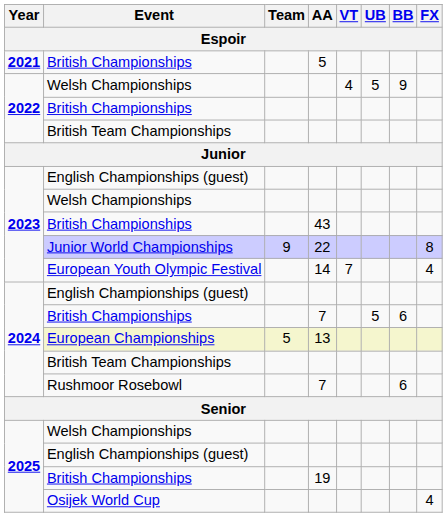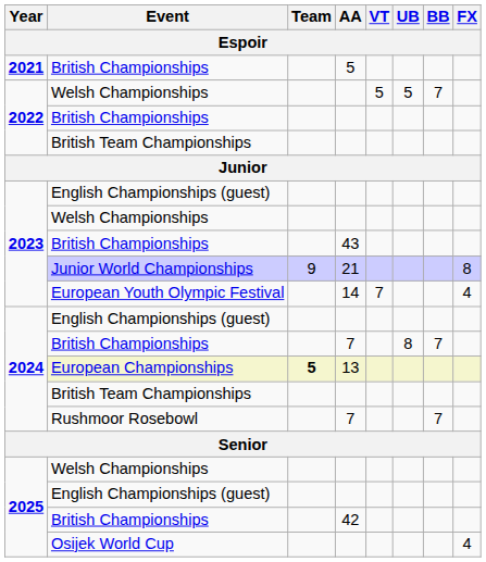 <table class="wikitable" style="text-align:center">
 <tr>
 <th>Year</th>
 <th>Event</th>
 <th>Team</th>
 <th>AA</th>
 <th><a href='#'>VT</a></th>
 <th><a href='#'>UB</a></th>
 <th><a href='#'>BB</a></th>
 <th><a href='#'>FX</a></th>
 </tr>
 <tr>
 <th colspan="8">Espoir</th>
 </tr>
 <tr>
 <td><a href='#'><strong>2021</strong></a></td>
 <td align="left"><a href='#'>British Championships</a></td>
 <td></td>
 <td>5</td>
 <td></td>
 <td></td>
 <td></td>
 <td></td>
 </tr>
 <tr>
 <td rowspan="3"><strong><a href='#'>2022</a></strong></td>
 <td align="left">Welsh Championships</td>
 <td></td>
 <td></td>
-<td>4</td>
 <td>5</td>
-<td>9</td>
+<td>5</td>
+<td>7</td>
 <td></td>
 </tr>
 <tr>
 <td align="left"><a href='#'>British Championships</a></td>
 <td></td>
 <td></td>
 <td></td>
 <td></td>
 <td></td>
 <td></td>
 </tr>
 <tr>
 <td align="left">British Team Championships</td>
 <td></td>
 <td></td>
 <td></td>
 <td></td>
 <td></td>
 <td></td>
 </tr>
 <tr>
 <th colspan="8">Junior</th>
 </tr>
 <tr>
 <td rowspan="5"><strong><a href='#'>2023</a></strong></td>
 <td align="left">English Championships (guest)</td>
 <td></td>
 <td></td>
 <td></td>
 <td></td>
 <td></td>
 <td></td>
 </tr>
 <tr>
 <td align="left">Welsh Championships</td>
 <td></td>
 <td></td>
 <td></td>
 <td></td>
 <td></td>
 <td></td>
 </tr>
 <tr>
 <td align="left"><a href='#'>British Championships</a></td>
 <td></td>
 <td>43</td>
 <td></td>
 <td></td>
 <td></td>
 <td></td>
 </tr>
 <tr bgcolor=#CCCCFF>
 <td align="left"><a href='#'>Junior World Championships</a></td>
 <td>9</td>
-<td>22</td>
+<td>21</td>
 <td></td>
 <td></td>
 <td></td>
 <td>8</td>
 </tr>
 <tr>
 <td align="left"><a href='#'>European Youth Olympic Festival</a></td>
 <td></td>
 <td>14</td>
 <td>7</td>
 <td></td>
 <td></td>
 <td>4</td>
 </tr>
 <tr>
 <td rowspan="5"><strong><a href='#'>2024</a></strong></td>
 <td align="left">English Championships (guest)</td>
 <td></td>
 <td></td>
 <td></td>
 <td></td>
 <td></td>
 <td></td>
 </tr>
 <tr>
 <td align="left"><a href='#'>British Championships</a></td>
 <td></td>
 <td>7</td>
 <td></td>
-<td>5</td>
-<td>6</td>
+<td>8</td>
+<td>7</td>
 <td></td>
 </tr>
 <tr bgcolor="#F5F6CE">
 <td align="left"><a href='#'>European Championships</a></td>
-<td>5</td>
+<td><strong>5</strong></td>
 <td>13</td>
 <td></td>
 <td></td>
 <td></td>
 <td></td>
 </tr>
 <tr>
 <td align="left">British Team Championships</td>
 <td></td>
 <td></td>
 <td></td>
 <td></td>
 <td></td>
 <td></td>
 </tr>
 <tr>
 <td align="left">Rushmoor Rosebowl</td>
 <td></td>
 <td>7</td>
 <td></td>
 <td></td>
-<td>6</td>
+<td>7</td>
 <td></td>
 </tr>
 <tr>
 <th colspan="8">Senior</th>
 </tr>
 <tr>
 <td rowspan="4"><strong><a href='#'>2025</a></strong></td>
 <td align="left">Welsh Championships</td>
 <td></td>
 <td></td>
 <td></td>
 <td></td>
 <td></td>
 <td></td>
 </tr>
 <tr>
 <td align="left">English Championships (guest)</td>
 <td></td>
 <td></td>
 <td></td>
 <td></td>
 <td></td>
 <td></td>
 </tr>
 <tr>
 <td align="left"><a href='#'>British Championships</a></td>
 <td></td>
-<td>19</td>
+<td>42</td>
 <td></td>
 <td></td>
 <td></td>
 <td></td>
 </tr>
 <tr>
 <td align="left"><a href='#'>Osijek World Cup</a></td>
 <td></td>
 <td></td>
 <td></td>
 <td></td>
 <td></td>
 <td>4</td>
 </tr>
 </table>
